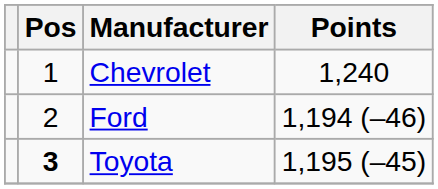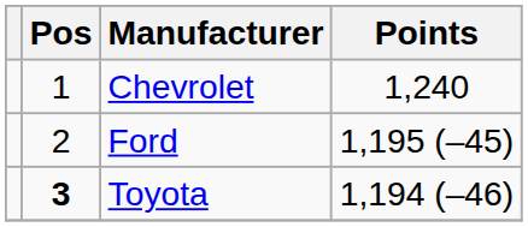 <table class="wikitable" style="font-size: 95%;">
 <tr>
 <th></th>
 <th>Pos</th>
 <th>Manufacturer</th>
 <th>Points</th>
 </tr>
 <tr>
 <td align="left"></td>
 <td style="text-align:center;">1</td>
 <td><a href='#'>Chevrolet</a></td>
 <td style="text-align:center;">1,240</td>
 </tr>
 <tr>
 <td align="left"></td>
 <td style="text-align:center;">2</td>
 <td><a href='#'>Ford</a></td>
-<td style="text-align:center;">1,194 (–46)</td>
+<td style="text-align:center;">1,195 (–45)</td>
 </tr>
 <tr>
 <td align="left"></td>
 <td style="text-align:center;"><strong>3</strong></td>
 <td><a href='#'>Toyota</a></td>
-<td style="text-align:center;">1,195 (–45)</td>
+<td style="text-align:center;">1,194 (–46)</td>
 </tr>
 <tr class="sortbottom">
 </tr>
 </table>
